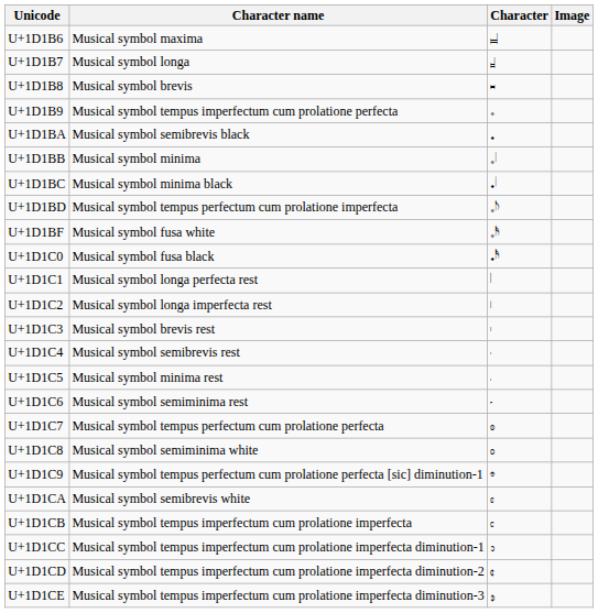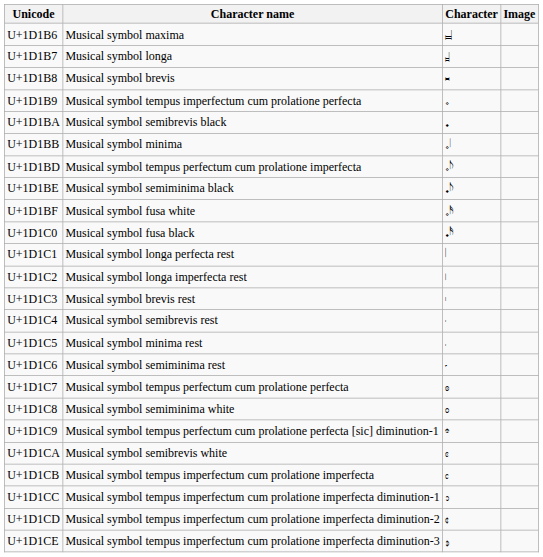 <table class="wikitable">
 <tr>
 <th>Unicode</th>
 <th>Character name</th>
 <th>Character</th>
 <th>Image</th>
 </tr>
 <tr>
 <td>U+1D1B6</td>
 <td>Musical symbol maxima</td>
 <td><big>𝆶</big></td>
 <td></td>
 </tr>
 <tr>
 <td>U+1D1B7</td>
 <td>Musical symbol longa</td>
 <td><big>𝆷</big></td>
 <td></td>
 </tr>
 <tr>
 <td>U+1D1B8</td>
 <td>Musical symbol brevis</td>
 <td><big>𝆸</big></td>
 <td></td>
 </tr>
 <tr>
 <td>U+1D1B9</td>
 <td>Musical symbol tempus imperfectum cum prolatione perfecta</td>
 <td><big>𝆹</big></td>
 <td></td>
 </tr>
 <tr>
 <td>U+1D1BA</td>
 <td>Musical symbol semibrevis black</td>
 <td><big>𝆺</big></td>
 <td></td>
 </tr>
 <tr>
 <td>U+1D1BB</td>
 <td>Musical symbol minima</td>
 <td><big>𝆹𝅥</big></td>
 <td></td>
 </tr>
 <tr>
-<td>U+1D1BC</td>
-<td>Musical symbol minima black</td>
-<td><big>𝆺𝅥</big></td>
+<td>U+1D1BD</td>
+<td>Musical symbol tempus perfectum cum prolatione imperfecta</td>
+<td><big>𝆹𝅥𝅮</big></td>
 <td></td>
 </tr>
 <tr>
-<td>U+1D1BD</td>
-<td>Musical symbol tempus perfectum cum prolatione imperfecta</td>
-<td><big>𝆹𝅥𝅮</big></td>
+<td>U+1D1BE</td>
+<td>Musical symbol semiminima black</td>
+<td><big>𝆺𝅥𝅮</big></td>
 <td></td>
 </tr>
 <tr>
 <td>U+1D1BF</td>
 <td>Musical symbol fusa white</td>
 <td><big>𝆹𝅥𝅯</big></td>
 <td></td>
 </tr>
 <tr>
 <td>U+1D1C0</td>
 <td>Musical symbol fusa black</td>
 <td><big>𝆺𝅥𝅯</big></td>
 <td></td>
 </tr>
 <tr>
 <td>U+1D1C1</td>
 <td>Musical symbol longa perfecta rest</td>
 <td><big>𝇁</big></td>
 <td></td>
 </tr>
 <tr>
 <td>U+1D1C2</td>
 <td>Musical symbol longa imperfecta rest</td>
 <td><big>𝇂</big></td>
 <td></td>
 </tr>
 <tr>
 <td>U+1D1C3</td>
 <td>Musical symbol brevis rest</td>
 <td><big>𝇃</big></td>
 <td></td>
 </tr>
 <tr>
 <td>U+1D1C4</td>
 <td>Musical symbol semibrevis rest</td>
 <td><big>𝇄</big></td>
 <td></td>
 </tr>
 <tr>
 <td>U+1D1C5</td>
 <td>Musical symbol minima rest</td>
 <td><big>𝇅</big></td>
 <td></td>
 </tr>
 <tr>
 <td>U+1D1C6</td>
 <td>Musical symbol semiminima rest</td>
 <td><big>𝇆</big></td>
 <td></td>
 </tr>
 <tr>
 <td>U+1D1C7</td>
 <td>Musical symbol tempus perfectum cum prolatione perfecta</td>
 <td><big>𝇇</big></td>
 <td></td>
 </tr>
 <tr>
 <td>U+1D1C8</td>
 <td>Musical symbol semiminima white</td>
 <td><big>𝇈</big></td>
 <td></td>
 </tr>
 <tr>
 <td>U+1D1C9</td>
 <td>Musical symbol tempus perfectum cum prolatione perfecta [sic] diminution-1</td>
 <td><big>𝇉</big></td>
 <td></td>
 </tr>
 <tr>
 <td>U+1D1CA</td>
 <td>Musical symbol semibrevis white</td>
 <td><big>𝇊</big></td>
 <td></td>
 </tr>
 <tr>
 <td>U+1D1CB</td>
 <td>Musical symbol tempus imperfectum cum prolatione imperfecta</td>
 <td><big>𝇋</big></td>
 <td></td>
 </tr>
 <tr>
 <td>U+1D1CC</td>
 <td>Musical symbol tempus imperfectum cum prolatione imperfecta diminution-1</td>
 <td><big>𝇌</big></td>
 <td></td>
 </tr>
 <tr>
 <td>U+1D1CD</td>
 <td>Musical symbol tempus imperfectum cum prolatione imperfecta diminution-2</td>
 <td><big>𝇍</big></td>
 <td></td>
 </tr>
 <tr>
 <td>U+1D1CE</td>
 <td>Musical symbol tempus imperfectum cum prolatione imperfecta diminution-3</td>
 <td><big>𝇎</big></td>
 <td></td>
 </tr>
 </table>
